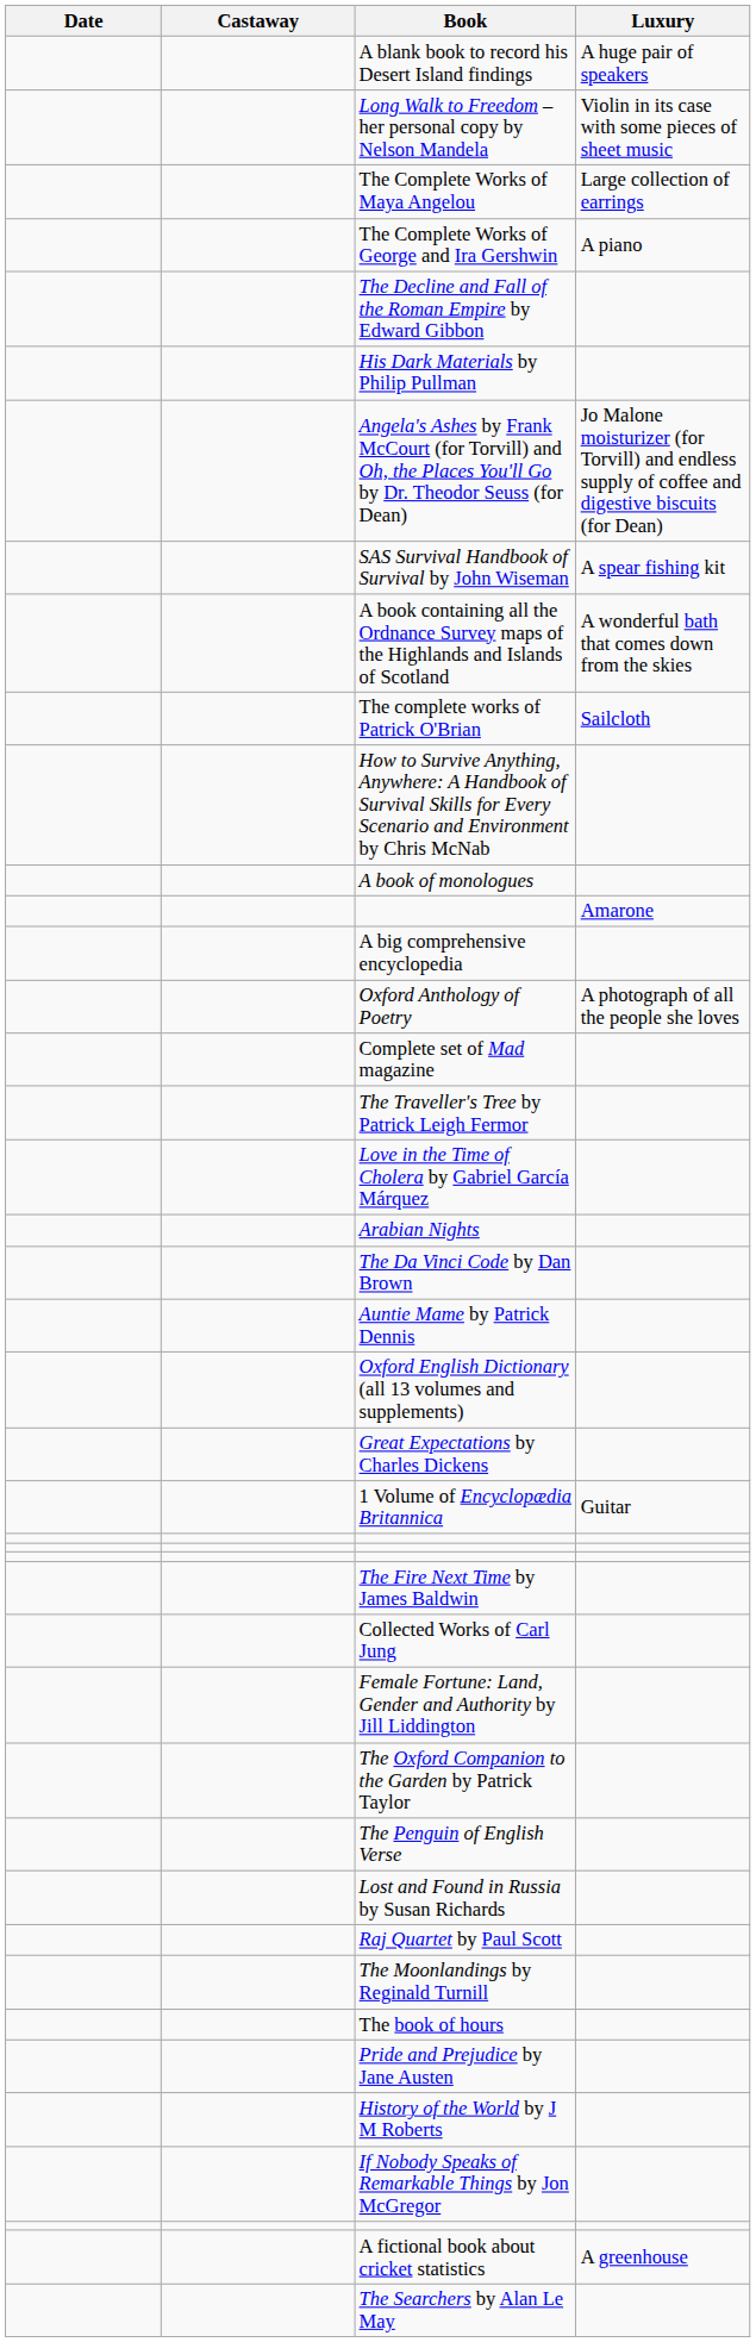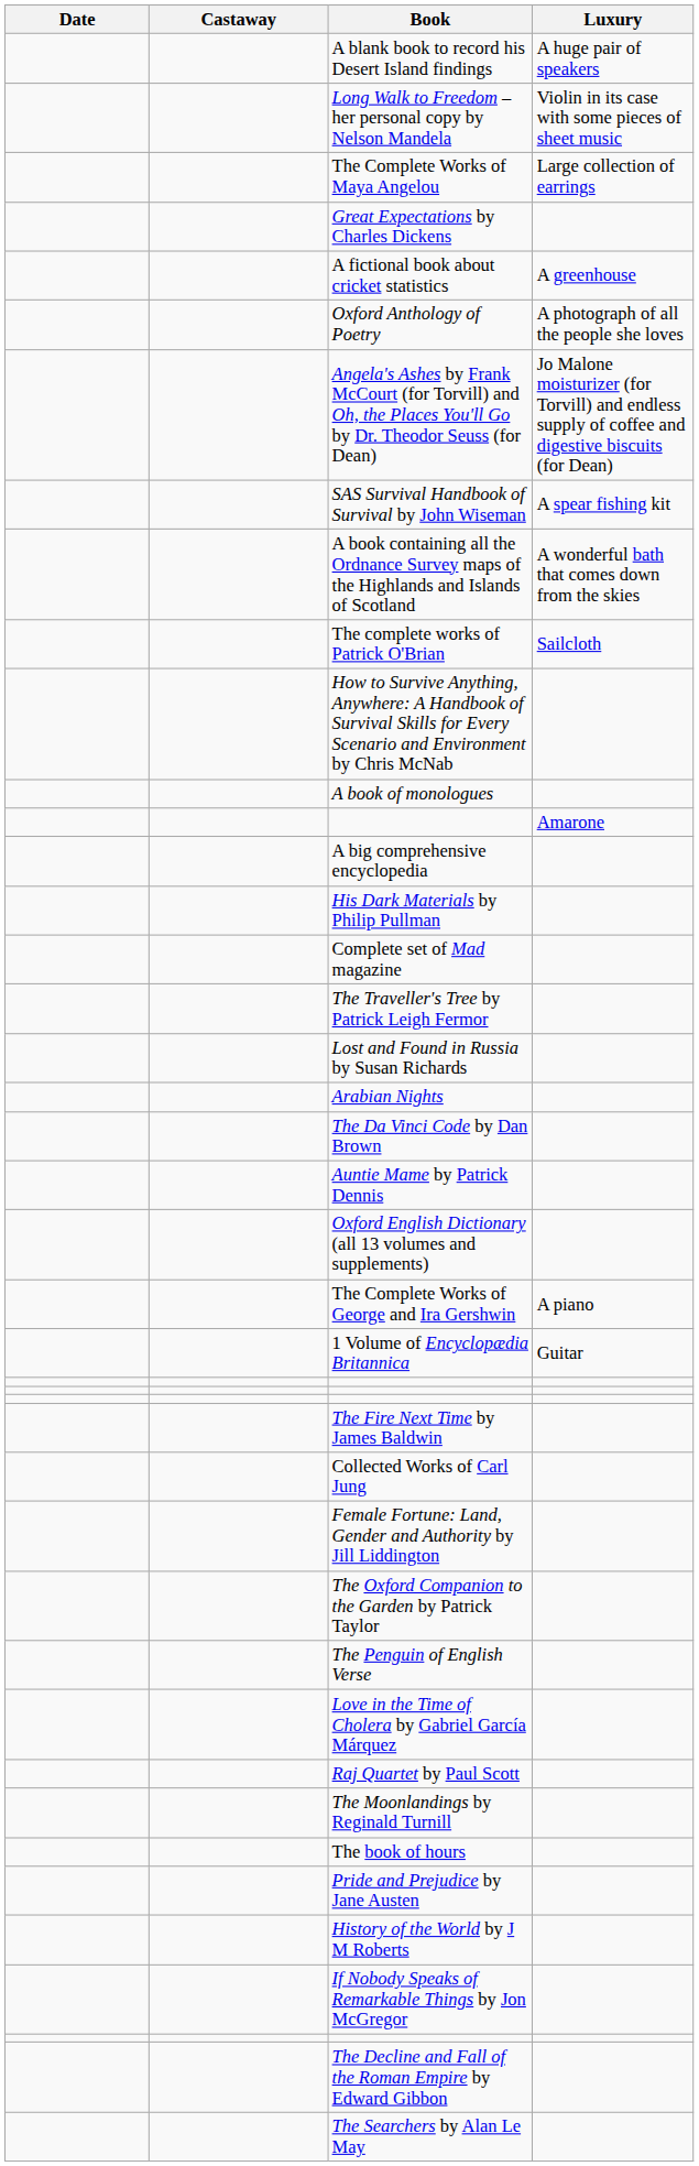 <table class="wikitable sortable">
 <tr>
 <th style="width:120px;">Date</th>
 <th style="width:150px;">Castaway</th>
 <th>Book</th>
 <th>Luxury</th>
 </tr>
 <tr>
 <td></td>
 <td></td>
 <td>A blank book to record his Desert Island findings</td>
 <td>A huge pair of <a href='#'>speakers</a></td>
 </tr>
 <tr>
 <td></td>
 <td></td>
 <td><em><a href='#'>Long Walk to Freedom</a></em> – her personal copy by <a href='#'>Nelson Mandela</a></td>
 <td>Violin in its case with some pieces of <a href='#'>sheet music</a></td>
 </tr>
 <tr>
 <td></td>
 <td></td>
 <td>The Complete Works of <a href='#'>Maya Angelou</a></td>
 <td>Large collection of <a href='#'>earrings</a></td>
 </tr>
 <tr>
 <td></td>
 <td></td>
-<td>The Complete Works of <a href='#'>George</a> and <a href='#'>Ira Gershwin</a></td>
-<td>A piano</td>
-</tr>
-<tr>
-<td></td>
-<td></td>
-<td><em><a href='#'>The Decline and Fall of the Roman Empire</a></em> by <a href='#'>Edward Gibbon</a></td>
+<td><em><a href='#'>Great Expectations</a></em> by <a href='#'>Charles Dickens</a></td>
 <td></td>
 </tr>
 <tr>
 <td></td>
 <td></td>
-<td><em><a href='#'>His Dark Materials</a></em> by <a href='#'>Philip Pullman</a></td>
+<td>A fictional book about <a href='#'>cricket</a> statistics</td>
+<td>A <a href='#'>greenhouse</a></td>
+</tr>
+<tr>
 <td></td>
+<td></td>
+<td><em>Oxford Anthology of Poetry</em></td>
+<td>A photograph of all the people she loves</td>
 </tr>
 <tr>
 <td></td>
 <td></td>
 <td><em><a href='#'>Angela's Ashes</a></em> by <a href='#'>Frank McCourt</a> (for Torvill) and <em><a href='#'>Oh, the Places You'll Go</a></em> by <a href='#'>Dr. Theodor Seuss</a> (for Dean)</td>
 <td>Jo Malone <a href='#'>moisturizer</a> (for Torvill) and endless supply of coffee and <a href='#'>digestive biscuits</a> (for Dean)</td>
 </tr>
 <tr>
 <td></td>
 <td></td>
 <td><em>SAS Survival Handbook of Survival</em> by <a href='#'>John Wiseman</a></td>
 <td>A <a href='#'>spear fishing</a> kit</td>
 </tr>
 <tr>
 <td></td>
 <td></td>
 <td>A book containing all the <a href='#'>Ordnance Survey</a> maps of the Highlands and Islands of Scotland</td>
 <td>A wonderful <a href='#'>bath</a> that comes down from the skies</td>
 </tr>
 <tr>
 <td></td>
 <td></td>
 <td>The complete works of <a href='#'>Patrick O'Brian</a></td>
 <td><a href='#'>Sailcloth</a></td>
 </tr>
 <tr>
 <td></td>
 <td></td>
 <td><em>How to Survive Anything, Anywhere: A Handbook of Survival Skills for Every Scenario and Environment</em> by Chris McNab</td>
 <td></td>
 </tr>
 <tr>
 <td></td>
 <td></td>
 <td><em>A book of monologues</em></td>
 <td></td>
 </tr>
 <tr>
 <td></td>
 <td></td>
 <td></td>
 <td><a href='#'>Amarone</a></td>
 </tr>
 <tr>
 <td></td>
 <td></td>
 <td>A big comprehensive encyclopedia</td>
 <td></td>
 </tr>
 <tr>
 <td></td>
 <td></td>
-<td><em>Oxford Anthology of Poetry</em></td>
-<td>A photograph of all the people she loves</td>
+<td><em><a href='#'>His Dark Materials</a></em> by <a href='#'>Philip Pullman</a></td>
+<td></td>
 </tr>
 <tr>
 <td></td>
 <td></td>
 <td>Complete set of <em><a href='#'>Mad</a></em> magazine</td>
 <td></td>
 </tr>
 <tr>
 <td></td>
 <td></td>
 <td><em>The Traveller's Tree</em> by <a href='#'>Patrick Leigh Fermor</a></td>
 <td></td>
 </tr>
 <tr>
 <td></td>
 <td></td>
-<td><em><a href='#'>Love in the Time of Cholera</a></em> by <a href='#'>Gabriel García Márquez</a></td>
+<td><em>Lost and Found in Russia</em> by Susan Richards</td>
 <td></td>
 </tr>
 <tr>
 <td></td>
 <td></td>
 <td><em><a href='#'>Arabian Nights</a></em></td>
 <td></td>
 </tr>
 <tr>
 <td></td>
 <td></td>
 <td><em><a href='#'>The Da Vinci Code</a></em> by <a href='#'>Dan Brown</a></td>
 <td></td>
 </tr>
 <tr>
 <td></td>
 <td></td>
 <td><em><a href='#'>Auntie Mame</a></em> by <a href='#'>Patrick Dennis</a></td>
 <td></td>
 </tr>
 <tr>
 <td></td>
 <td></td>
 <td><em><a href='#'>Oxford English Dictionary</a></em> (all 13 volumes and supplements)</td>
 <td></td>
 </tr>
 <tr>
 <td></td>
 <td></td>
-<td><em><a href='#'>Great Expectations</a></em> by <a href='#'>Charles Dickens</a></td>
-<td></td>
+<td>The Complete Works of <a href='#'>George</a> and <a href='#'>Ira Gershwin</a></td>
+<td>A piano</td>
 </tr>
 <tr>
 <td></td>
 <td></td>
 <td>1 Volume of <em><a href='#'>Encyclopædia Britannica</a></em></td>
 <td>Guitar</td>
 </tr>
 <tr>
 <td></td>
 <td></td>
 <td></td>
 <td></td>
 </tr>
 <tr>
 <td></td>
 <td></td>
 <td></td>
 <td></td>
 </tr>
 <tr>
 <td></td>
 <td></td>
 <td></td>
 <td></td>
 </tr>
 <tr>
 <td></td>
 <td></td>
 <td><em><a href='#'>The Fire Next Time</a></em> by <a href='#'>James Baldwin</a></td>
 <td></td>
 </tr>
 <tr>
 <td></td>
 <td></td>
 <td>Collected Works of <a href='#'>Carl Jung</a></td>
 <td></td>
 </tr>
 <tr>
 <td></td>
 <td></td>
 <td><em>Female Fortune: Land, Gender and Authority</em> by <a href='#'>Jill Liddington</a></td>
 <td></td>
 </tr>
 <tr>
 <td></td>
 <td></td>
 <td><em>The <a href='#'>Oxford Companion</a> to the Garden</em> by Patrick Taylor</td>
 <td></td>
 </tr>
 <tr>
 <td></td>
 <td></td>
 <td><em>The <a href='#'>Penguin</a> of English Verse</em></td>
 <td></td>
 </tr>
 <tr>
 <td></td>
 <td></td>
-<td><em>Lost and Found in Russia</em> by Susan Richards</td>
+<td><em><a href='#'>Love in the Time of Cholera</a></em> by <a href='#'>Gabriel García Márquez</a></td>
 <td></td>
 </tr>
 <tr>
 <td></td>
 <td></td>
 <td><em><a href='#'>Raj Quartet</a></em> by <a href='#'>Paul Scott</a></td>
 <td></td>
 </tr>
 <tr>
 <td></td>
 <td></td>
 <td><em>The Moonlandings</em> by <a href='#'>Reginald Turnill</a></td>
 <td></td>
 </tr>
 <tr>
 <td></td>
 <td></td>
 <td>The <a href='#'>book of hours</a></td>
 <td></td>
 </tr>
 <tr>
 <td></td>
 <td></td>
 <td><em><a href='#'>Pride and Prejudice</a></em> by <a href='#'>Jane Austen</a></td>
 <td></td>
 </tr>
 <tr>
 <td></td>
 <td></td>
 <td><em><a href='#'>History of the World</a></em> by <a href='#'>J M Roberts</a></td>
 <td></td>
 </tr>
 <tr>
 <td></td>
 <td></td>
 <td><em><a href='#'>If Nobody Speaks of Remarkable Things</a></em> by <a href='#'>Jon McGregor</a></td>
 <td></td>
 </tr>
 <tr>
 <td></td>
 <td></td>
 <td></td>
 <td></td>
 </tr>
 <tr>
 <td></td>
 <td></td>
-<td>A fictional book about <a href='#'>cricket</a> statistics</td>
-<td>A <a href='#'>greenhouse</a></td>
+<td><em><a href='#'>The Decline and Fall of the Roman Empire</a></em> by <a href='#'>Edward Gibbon</a></td>
+<td></td>
 </tr>
 <tr>
 <td></td>
 <td></td>
 <td><em><a href='#'>The Searchers</a></em> by <a href='#'>Alan Le May</a></td>
 <td></td>
 </tr>
 </table>
